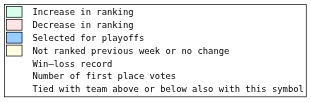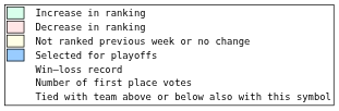 <table style="border:1px solid black;">
 <tr>
 <td style="background:#D8FFEB; width:20px; border:1px solid black;"></td>
 <td> </td>
 <td>Increase in ranking</td>
 </tr>
 <tr>
 <td style="background:#FFE6E6; width:20px; border:1px solid black;"></td>
 <td> </td>
 <td>Decrease in ranking</td>
 </tr>
 <tr>
+<td style="background:#FFFFE6; width:20px; border:1px solid black;"></td>
+<td> </td>
+<td>Not ranked previous week or no change</td>
+</tr>
+<tr>
 <td style="background:#9cf; width:20px; border:1px solid black;"></td>
 <td> </td>
 <td>Selected for playoffs</td>
-</tr>
-<tr>
-<td style="background:#FFFFE6; width:20px; border:1px solid black;"></td>
-<td> </td>
-<td>Not ranked previous week or no change</td>
 </tr>
 <tr>
 <td></td>
 <td> </td>
 <td>Win–loss record</td>
 </tr>
 <tr>
 <td></td>
 <td> </td>
 <td>Number of first place votes</td>
 </tr>
 <tr>
 <td></td>
 <td></td>
 <td>Tied with team above or below also with this symbol</td>
 </tr>
 </table>
